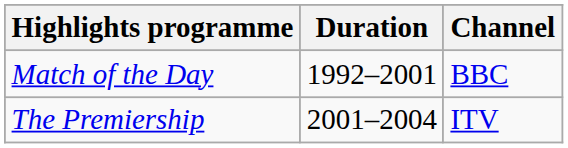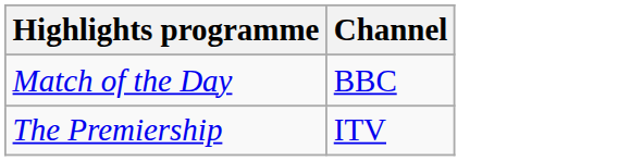 <table class="wikitable">
 <tr>
 <th>Highlights programme</th>
-<th>Duration</th>
 <th>Channel</th>
 </tr>
 <tr>
 <td><em><a href='#'>Match of the Day</a></em></td>
-<td>1992–2001<br></td>
 <td><a href='#'>BBC</a></td>
 </tr>
 <tr>
 <td><em><a href='#'>The Premiership</a></em></td>
-<td>2001–2004</td>
 <td><a href='#'>ITV</a></td>
 </tr>
 </table>
